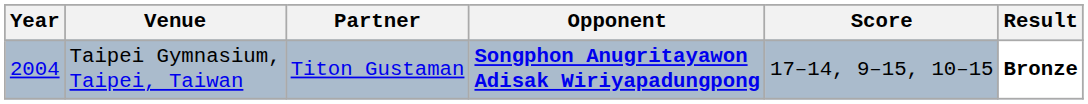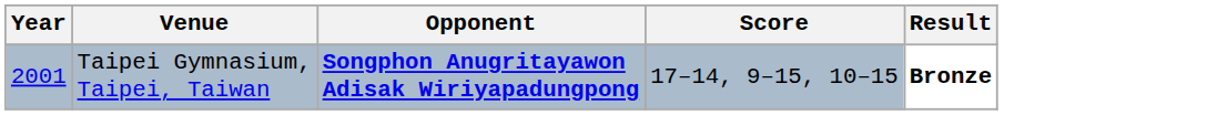 <table class="sortable wikitable" style="font-size: 90%;">
 <tr>
 <th>Year</th>
 <th>Venue</th>
-<th>Partner</th>
 <th>Opponent</th>
 <th>Score</th>
 <th>Result</th>
 </tr>
 <tr style="background:#AABBCC">
-<td align="center"><a href='#'>2004</a></td>
+<td align="center"><a href='#'>2001</a></td>
 <td align="left">Taipei Gymnasium,<br><a href='#'>Taipei, Taiwan</a></td>
-<td align="left"> <a href='#'>Titon Gustaman</a></td>
 <td align="left"><strong> <a href='#'>Songphon Anugritayawon</a> <br>  <a href='#'>Adisak Wiriyapadungpong</a></strong></td>
 <td align="left">17–14, 9–15, 10–15</td>
 <td style="text-align:left; background:white"> <strong>Bronze</strong></td>
 </tr>
 </table>
